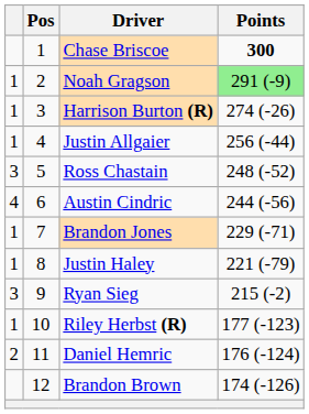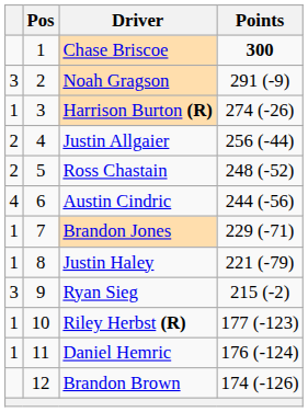 <table class="wikitable" style="font-size: 95%;">
 <tr>
 <th></th>
 <th>Pos</th>
 <th>Driver</th>
 <th>Points</th>
 </tr>
 <tr>
 <td align="left"></td>
 <td style="text-align:center;">1</td>
 <td style="background:#FFDEAD;"><a href='#'>Chase Briscoe</a></td>
 <td style="text-align:center;"><strong>300</strong></td>
 </tr>
 <tr>
-<td align="left"> 1</td>
+<td align="left"> 3</td>
 <td style="text-align:center;">2</td>
 <td style="background:#FFDEAD;"><a href='#'>Noah Gragson</a></td>
-<td style="background: lightgreen; text-align:center;">291 (-9)</td>
+<td style="text-align:center;">291 (-9)</td>
 </tr>
 <tr>
 <td align="left"> 1</td>
 <td style="text-align:center;">3</td>
 <td style="background:#FFDEAD;"><a href='#'>Harrison Burton</a> <strong>(R)</strong></td>
 <td style="text-align:center;">274 (-26)</td>
 </tr>
 <tr>
-<td align="left"> 1</td>
+<td align="left"> 2</td>
 <td style="text-align:center;">4</td>
 <td><a href='#'>Justin Allgaier</a></td>
 <td style="text-align:center;">256 (-44)</td>
 </tr>
 <tr>
-<td align="left"> 3</td>
+<td align="left"> 2</td>
 <td style="text-align:center;">5</td>
 <td><a href='#'>Ross Chastain</a></td>
 <td style="text-align:center;">248 (-52)</td>
 </tr>
 <tr>
 <td align="left"> 4</td>
 <td style="text-align:center;">6</td>
 <td><a href='#'>Austin Cindric</a></td>
 <td style="text-align:center;">244 (-56)</td>
 </tr>
 <tr>
 <td align="left"> 1</td>
 <td style="text-align:center;">7</td>
 <td style="background:#FFDEAD;"><a href='#'>Brandon Jones</a></td>
 <td style="text-align:center;">229 (-71)</td>
 </tr>
 <tr>
 <td align="left"> 1</td>
 <td style="text-align:center;">8</td>
 <td><a href='#'>Justin Haley</a></td>
 <td style="text-align:center;">221 (-79)</td>
 </tr>
 <tr>
 <td align="left"> 3</td>
 <td style="text-align:center;">9</td>
 <td><a href='#'>Ryan Sieg</a></td>
 <td style="text-align:center;">215 (-2)</td>
 </tr>
 <tr>
 <td align="left"> 1</td>
 <td style="text-align:center;">10</td>
 <td><a href='#'>Riley Herbst</a> <strong>(R)</strong></td>
 <td style="text-align:center;">177 (-123)</td>
 </tr>
 <tr>
-<td align="left"> 2</td>
+<td align="left"> 1</td>
 <td style="text-align:center;">11</td>
 <td><a href='#'>Daniel Hemric</a></td>
 <td style="text-align:center;">176 (-124)</td>
 </tr>
 <tr>
 <td align="left"></td>
 <td style="text-align:center;">12</td>
 <td><a href='#'>Brandon Brown</a></td>
 <td style="text-align:center;">174 (-126)</td>
 </tr>
 <tr class="sortbottom">
 <th colspan="4"></th>
 </tr>
 </table>
